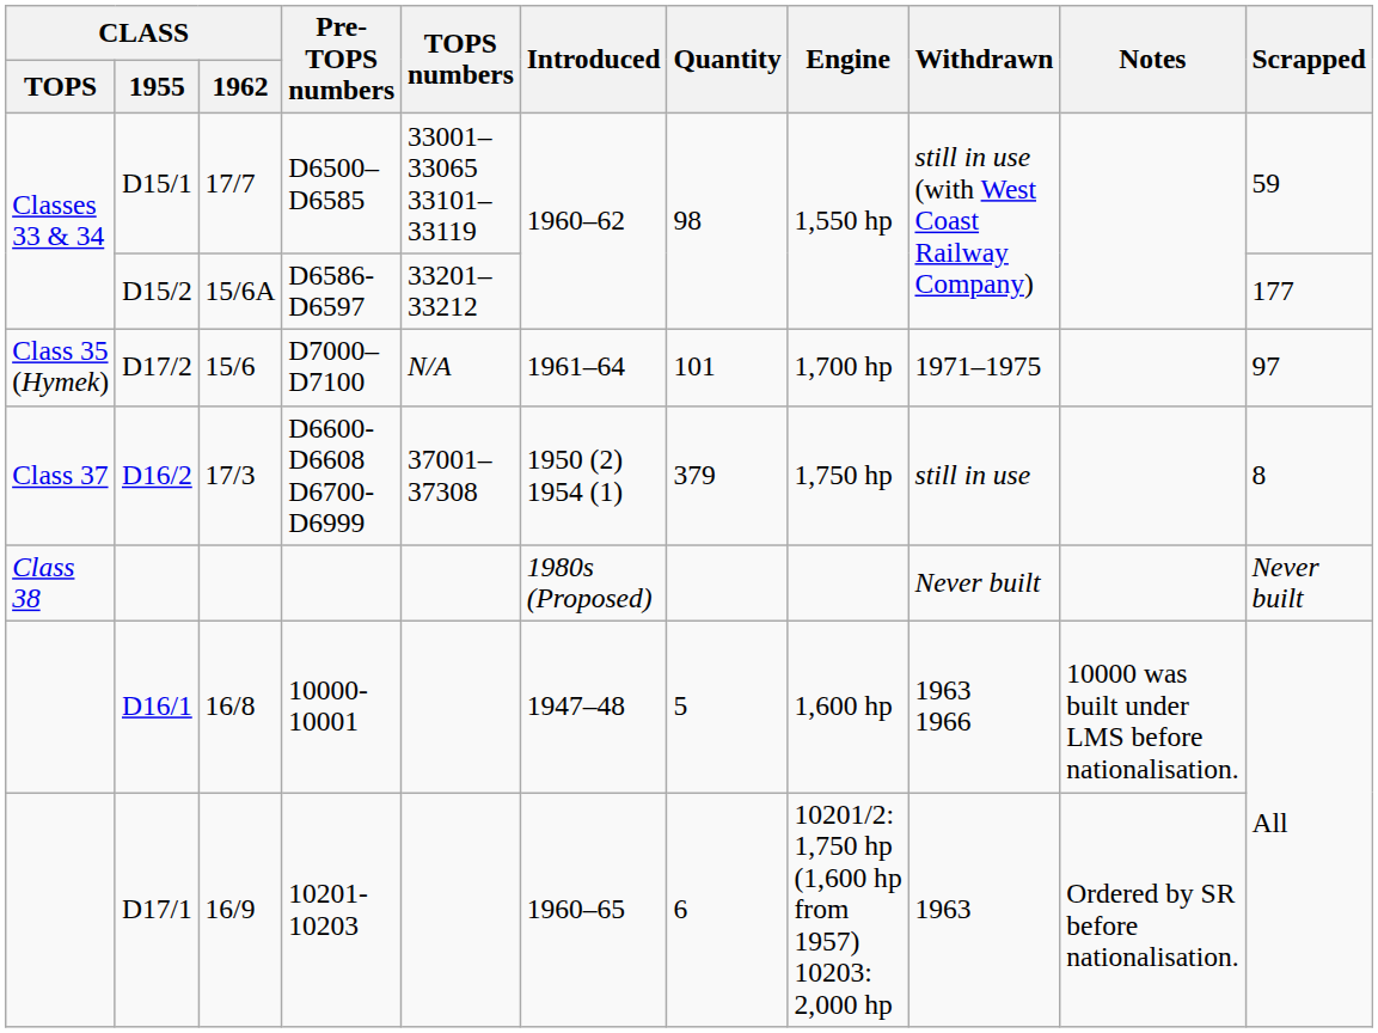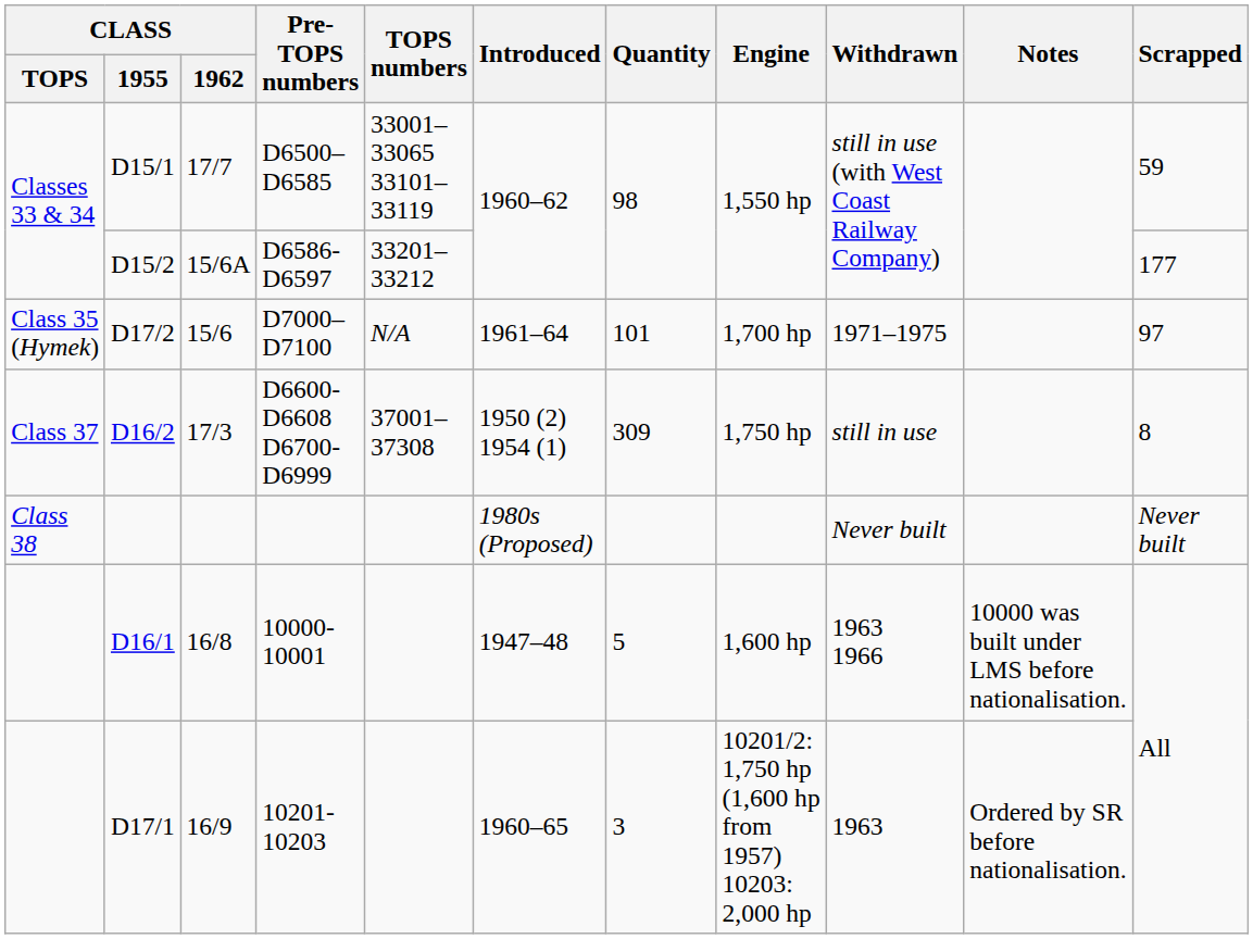 <table class="wikitable sortable">
 <tr>
 <th colspan=3>CLASS</th>
 <th rowspan=2>Pre-TOPS<br>numbers</th>
 <th rowspan=2>TOPS numbers</th>
 <th rowspan=2>Introduced</th>
 <th rowspan=2>Quantity</th>
 <th rowspan=2>Engine</th>
 <th rowspan=2>Withdrawn</th>
 <th rowspan=2>Notes</th>
 <th rowspan=2>Scrapped</th>
 </tr>
 <tr>
 <th>TOPS</th>
 <th>1955</th>
 <th>1962</th>
 </tr>
 <tr>
 <td rowspan=2><a href='#'>Classes 33 & 34</a></td>
 <td>D15/1</td>
 <td>17/7</td>
 <td>D6500–D6585</td>
 <td>33001–33065<br>33101–33119</td>
 <td rowspan=2>1960–62</td>
 <td rowspan=2>98</td>
 <td rowspan=2>1,550 hp</td>
 <td rowspan=2><em>still in use</em> (with <a href='#'>West Coast Railway Company</a>)</td>
 <td rowspan=2></td>
 <td>59</td>
 </tr>
 <tr>
 <td>D15/2</td>
 <td>15/6A</td>
 <td>D6586-D6597</td>
 <td>33201–33212</td>
 <td>177</td>
 </tr>
 <tr>
 <td><a href='#'>Class 35</a><br>(<em>Hymek</em>)</td>
 <td>D17/2</td>
 <td>15/6</td>
 <td>D7000–D7100</td>
 <td><em>N/A</em></td>
 <td>1961–64</td>
 <td>101</td>
 <td>1,700 hp</td>
 <td>1971–1975</td>
 <td></td>
 <td>97</td>
 </tr>
 <tr>
 <td><a href='#'>Class 37</a></td>
 <td><a href='#'>D16/2</a></td>
 <td>17/3</td>
 <td>D6600-D6608<br>D6700-D6999</td>
 <td>37001–37308</td>
 <td>1950 (2)<br>1954 (1)</td>
-<td>379</td>
+<td>309</td>
 <td>1,750 hp</td>
 <td><em>still in use</em></td>
 <td></td>
 <td>8</td>
 </tr>
 <tr>
 <td><em><a href='#'>Class 38</a></em></td>
 <td></td>
 <td></td>
 <td></td>
 <td></td>
 <td><em>1980s<br>(Proposed)</em></td>
 <td></td>
 <td></td>
 <td><em>Never built</em></td>
 <td></td>
 <td><em>Never built</em></td>
 </tr>
 <tr>
 <td></td>
 <td><a href='#'>D16/1</a></td>
 <td>16/8</td>
 <td>10000-10001</td>
 <td></td>
 <td>1947–48</td>
 <td>5</td>
 <td>1,600 hp</td>
 <td>1963<br>1966</td>
 <td><br>10000 was built under LMS before nationalisation.</td>
 <td rowspan=2>All</td>
 </tr>
 <tr>
 <td></td>
 <td>D17/1</td>
 <td>16/9</td>
 <td>10201-10203</td>
 <td></td>
 <td>1960–65</td>
-<td>6</td>
+<td>3</td>
 <td>10201/2: 1,750 hp (1,600 hp from 1957)<br>10203: 2,000 hp</td>
 <td>1963</td>
 <td><br>Ordered by SR before nationalisation.</td>
 </tr>
 </table>
